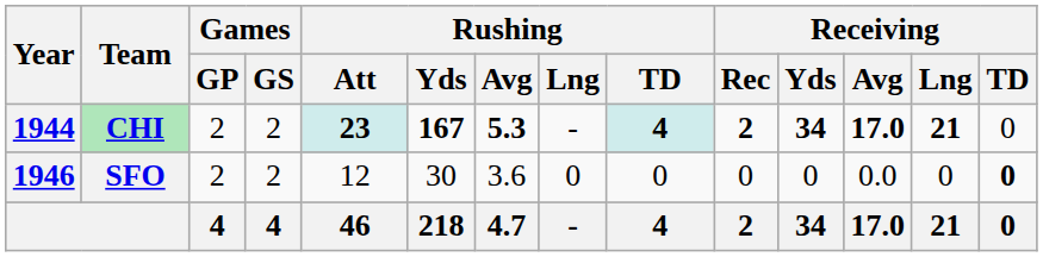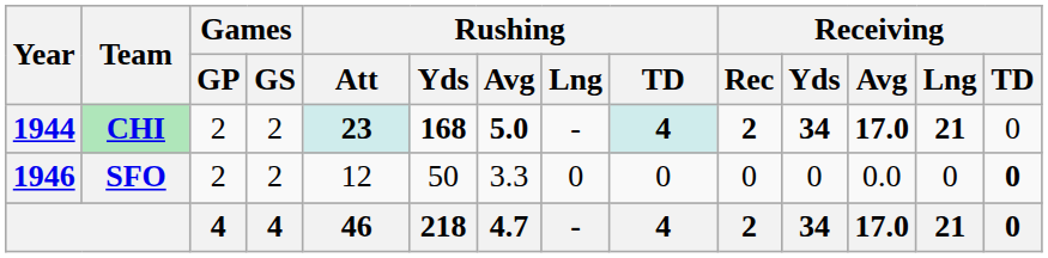 <table class="wikitable" style="text-align:center;">
 <tr>
 <th rowspan="2">Year</th>
 <th rowspan="2">Team</th>
 <th colspan="2">Games</th>
 <th colspan="5">Rushing</th>
 <th colspan="5">Receiving</th>
 </tr>
 <tr>
 <th>GP</th>
 <th>GS</th>
 <th>Att</th>
 <th>Yds</th>
 <th>Avg</th>
 <th>Lng</th>
 <th>TD</th>
 <th>Rec</th>
 <th>Yds</th>
 <th>Avg</th>
 <th>Lng</th>
 <th>TD</th>
 </tr>
 <tr>
 <th><a href='#'>1944</a></th>
 <th style="background:#afe6ba; width:3em;"><a href='#'>CHI</a></th>
 <td>2</td>
 <td>2</td>
 <td style="background:#cfecec; width:3em;"><strong>23</strong></td>
-<td><strong>167</strong></td>
-<td><strong>5.3</strong></td>
+<td><strong>168</strong></td>
+<td><strong>5.0</strong></td>
 <td>-</td>
 <td style="background:#cfecec; width:3em;"><strong>4</strong></td>
 <td><strong>2</strong></td>
 <td><strong>34</strong></td>
 <td><strong>17.0</strong></td>
 <td><strong>21</strong></td>
 <td>0</td>
 </tr>
 <tr>
 <th><a href='#'>1946</a></th>
 <th><a href='#'>SFO</a></th>
 <td>2</td>
 <td>2</td>
 <td>12</td>
-<td>30</td>
-<td>3.6</td>
+<td>50</td>
+<td>3.3</td>
 <td>0</td>
 <td>0</td>
 <td>0</td>
 <td>0</td>
 <td>0.0</td>
 <td>0</td>
 <td><strong>0</strong></td>
 </tr>
 <tr>
 <th colspan="2"></th>
 <th>4</th>
 <th>4</th>
 <th>46</th>
 <th>218</th>
 <th>4.7</th>
 <th>-</th>
 <th>4</th>
 <th>2</th>
 <th>34</th>
 <th>17.0</th>
 <th>21</th>
 <th>0</th>
 </tr>
 </table>
